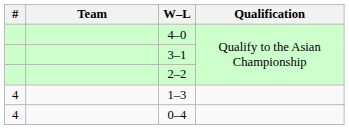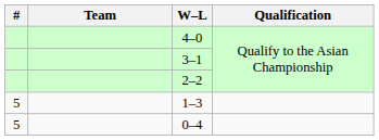 <table class=wikitable style="text-align:center;">
 <tr>
 <th width=20px>#</th>
 <th width=160px>Team</th>
 <th width=40px>W–L</th>
 <th width=180px>Qualification</th>
 </tr>
 <tr bgcolor=#CCFFCC>
 <td></td>
 <td align=left></td>
 <td>4–0</td>
 <td rowspan=3>Qualify to the Asian Championship</td>
 </tr>
 <tr bgcolor=#CCFFCC>
 <td></td>
 <td align=left></td>
 <td>3–1</td>
 </tr>
 <tr bgcolor=#CCFFCC>
 <td></td>
 <td align=left></td>
 <td>2–2</td>
 </tr>
 <tr>
-<td>4</td>
+<td>5</td>
 <td align=left></td>
 <td>1–3</td>
 <td></td>
 </tr>
 <tr>
-<td>4</td>
+<td>5</td>
 <td align=left></td>
 <td>0–4</td>
 <td></td>
 </tr>
 </table>
